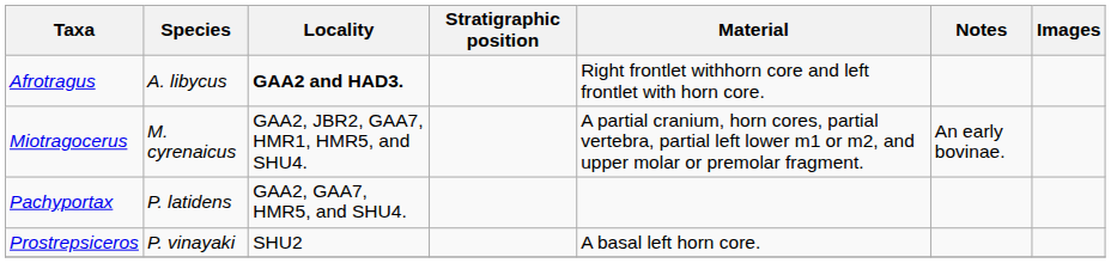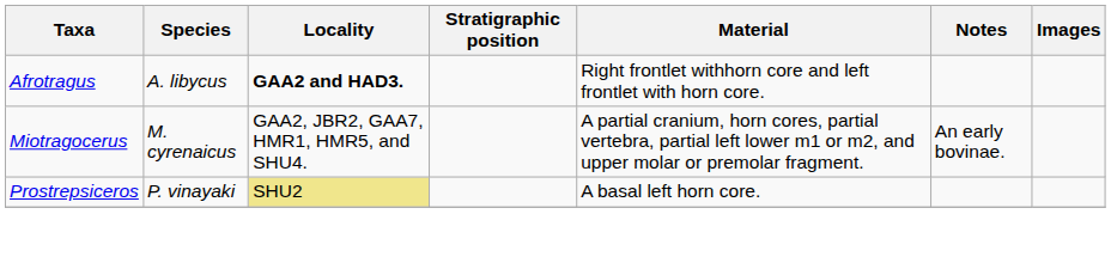 <table class="wikitable sortable" align="center" width="75%">
 <tr>
 <th>Taxa</th>
 <th>Species</th>
 <th>Locality</th>
 <th>Stratigraphic position</th>
 <th>Material</th>
 <th>Notes</th>
 <th>Images</th>
 </tr>
 <tr>
 <td><em><a href='#'>Afrotragus</a></em></td>
 <td><em>A. libycus</em></td>
 <td><strong>GAA2 and HAD3.</strong></td>
 <td></td>
 <td>Right frontlet withhorn core and left frontlet with horn core.</td>
 <td></td>
 <td></td>
 </tr>
 <tr>
 <td><em><a href='#'>Miotragocerus</a></em></td>
 <td><em>M. cyrenaicus</em></td>
 <td>GAA2, JBR2, GAA7, HMR1, HMR5, and SHU4.</td>
 <td></td>
 <td>A  partial cranium, horn cores, partial vertebra, partial left lower m1 or m2, and upper molar or premolar fragment.</td>
 <td>An early bovinae.</td>
 <td></td>
 </tr>
 <tr>
-<td><em><a href='#'>Pachyportax</a></em></td>
-<td><em>P. latidens</em></td>
-<td>GAA2, GAA7, HMR5, and SHU4.</td>
-<td></td>
-<td></td>
-<td></td>
-<td></td>
-</tr>
-<tr>
 <td><em><a href='#'>Prostrepsiceros</a></em></td>
 <td><em>P. vinayaki</em></td>
-<td>SHU2</td>
+<td style="background: khaki;">SHU2</td>
 <td></td>
 <td>A basal left horn core.</td>
 <td></td>
 <td></td>
 </tr>
 <tr>
 </tr>
 </table>
